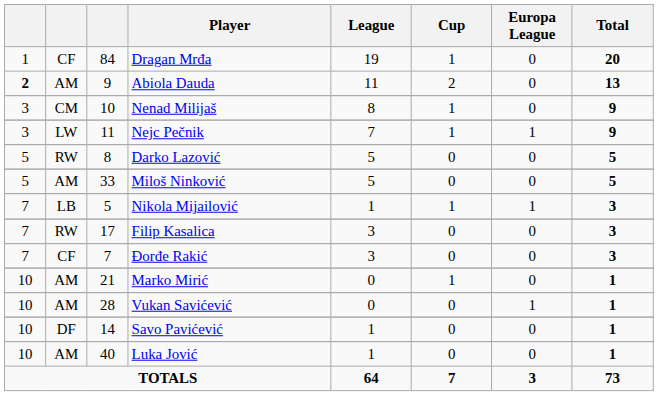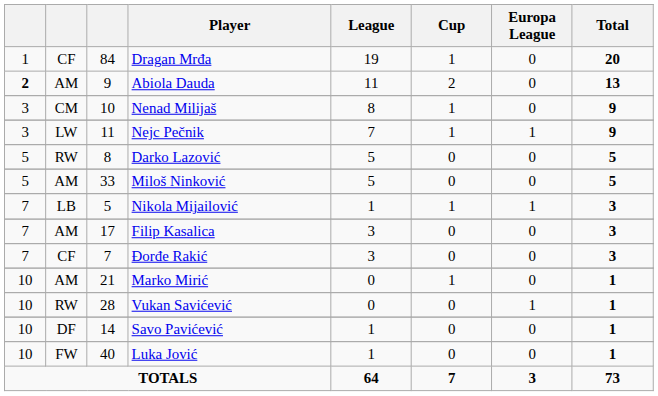 <table class="wikitable" style="font-size: 95%; text-align: center;">
 <tr>
 <th width=35></th>
 <th width=35></th>
 <th width=35></th>
 <th width=200>Player</th>
 <th width=75>League</th>
 <th width=75>Cup</th>
 <th width=75>Europa League</th>
 <th width=75>Total</th>
 </tr>
 <tr>
 <td>1</td>
 <td>CF</td>
 <td>84</td>
 <td align=left> <a href='#'>Dragan Mrđa</a></td>
 <td>19</td>
 <td>1</td>
 <td>0</td>
 <td><strong>20</strong></td>
 </tr>
 <tr>
 <td><strong>2</strong></td>
 <td>AM</td>
 <td>9</td>
 <td align=left> <a href='#'>Abiola Dauda</a></td>
 <td>11</td>
 <td>2</td>
 <td>0</td>
 <td><strong>13</strong></td>
 </tr>
 <tr>
 </tr>
 <tr>
 <td>3</td>
 <td>CM</td>
 <td>10</td>
 <td align=left> <a href='#'>Nenad Milijaš</a></td>
 <td>8</td>
 <td>1</td>
 <td>0</td>
 <td><strong>9</strong></td>
 </tr>
 <tr>
 </tr>
 <tr>
 <td>3</td>
 <td>LW</td>
 <td>11</td>
 <td align=left> <a href='#'>Nejc Pečnik</a></td>
 <td>7</td>
 <td>1</td>
 <td>1</td>
 <td><strong>9</strong></td>
 </tr>
 <tr>
 </tr>
 <tr>
 <td>5</td>
 <td>RW</td>
 <td>8</td>
 <td align=left> <a href='#'>Darko Lazović</a></td>
 <td>5</td>
 <td>0</td>
 <td>0</td>
 <td><strong>5</strong></td>
 </tr>
 <tr>
 </tr>
 <tr>
 <td>5</td>
 <td>AM</td>
 <td>33</td>
 <td align=left> <a href='#'>Miloš Ninković</a></td>
 <td>5</td>
 <td>0</td>
 <td>0</td>
 <td><strong>5</strong></td>
 </tr>
 <tr>
 </tr>
 <tr>
 <td>7</td>
 <td>LB</td>
 <td>5</td>
 <td align=left> <a href='#'>Nikola Mijailović</a></td>
 <td>1</td>
 <td>1</td>
 <td>1</td>
 <td><strong>3</strong></td>
 </tr>
 <tr>
 </tr>
 <tr>
 <td>7</td>
-<td>RW</td>
+<td>AM</td>
 <td>17</td>
 <td align=left> <a href='#'>Filip Kasalica</a></td>
 <td>3</td>
 <td>0</td>
 <td>0</td>
 <td><strong>3</strong></td>
 </tr>
 <tr>
 </tr>
 <tr>
 <td>7</td>
 <td>CF</td>
 <td>7</td>
 <td align=left> <a href='#'>Đorđe Rakić</a></td>
 <td>3</td>
 <td>0</td>
 <td>0</td>
 <td><strong>3</strong></td>
 </tr>
 <tr>
 </tr>
 <tr>
 <td>10</td>
 <td>AM</td>
 <td>21</td>
 <td align=left> <a href='#'>Marko Mirić</a></td>
 <td>0</td>
 <td>1</td>
 <td>0</td>
 <td><strong>1</strong></td>
 </tr>
 <tr>
 </tr>
 <tr>
 <td>10</td>
-<td>AM</td>
+<td>RW</td>
 <td>28</td>
 <td align=left> <a href='#'>Vukan Savićević</a></td>
 <td>0</td>
 <td>0</td>
 <td>1</td>
 <td><strong>1</strong></td>
 </tr>
 <tr>
 </tr>
 <tr>
 <td>10</td>
 <td>DF</td>
 <td>14</td>
 <td align=left> <a href='#'>Savo Pavićević</a></td>
 <td>1</td>
 <td>0</td>
 <td>0</td>
 <td><strong>1</strong></td>
 </tr>
 <tr>
 </tr>
 <tr>
 <td>10</td>
-<td>AM</td>
+<td>FW</td>
 <td>40</td>
 <td align=left> <a href='#'>Luka Jović</a></td>
 <td>1</td>
 <td>0</td>
 <td>0</td>
 <td><strong>1</strong></td>
 </tr>
 <tr>
 <td colspan=4><strong>TOTALS</strong></td>
 <td><strong>64</strong></td>
 <td><strong>7</strong></td>
 <td><strong>3</strong></td>
 <td><strong>73</strong></td>
 </tr>
 </table>
